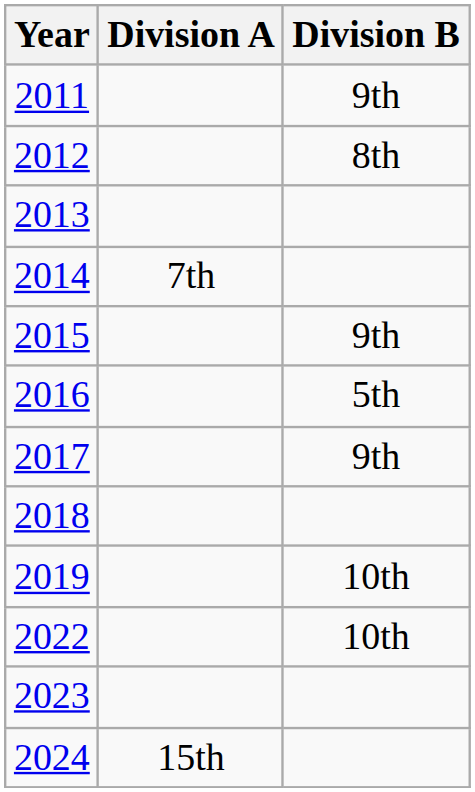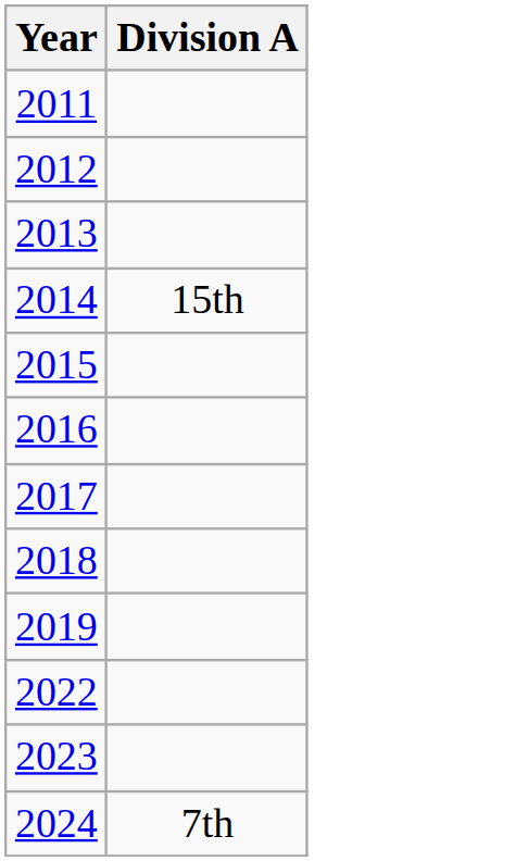 <table class="wikitable" style="text-align:center">
 <tr>
 <th>Year</th>
 <th>Division A</th>
-<th>Division B</th>
 </tr>
 <tr>
 <td><a href='#'>2011</a></td>
 <td></td>
-<td>9th</td>
 </tr>
 <tr>
 <td><a href='#'>2012</a></td>
 <td></td>
-<td>8th</td>
 </tr>
 <tr>
 <td><a href='#'>2013</a></td>
 <td></td>
-<td></td>
 </tr>
 <tr>
 <td><a href='#'>2014</a></td>
-<td>7th</td>
-<td></td>
+<td>15th</td>
 </tr>
 <tr>
 <td><a href='#'>2015</a></td>
 <td></td>
-<td>9th</td>
 </tr>
 <tr>
 <td><a href='#'>2016</a></td>
 <td></td>
-<td>5th</td>
 </tr>
 <tr>
 <td><a href='#'>2017</a></td>
 <td></td>
-<td>9th</td>
 </tr>
 <tr>
 <td><a href='#'>2018</a></td>
-<td></td>
 <td></td>
 </tr>
 <tr>
 <td><a href='#'>2019</a></td>
 <td></td>
-<td>10th</td>
 </tr>
 <tr>
 <td><a href='#'>2022</a></td>
 <td></td>
-<td>10th</td>
 </tr>
 <tr>
 <td><a href='#'>2023</a></td>
 <td></td>
-<td></td>
 </tr>
 <tr>
 <td><a href='#'>2024</a></td>
-<td>15th</td>
-<td></td>
+<td>7th</td>
 </tr>
 </table>
